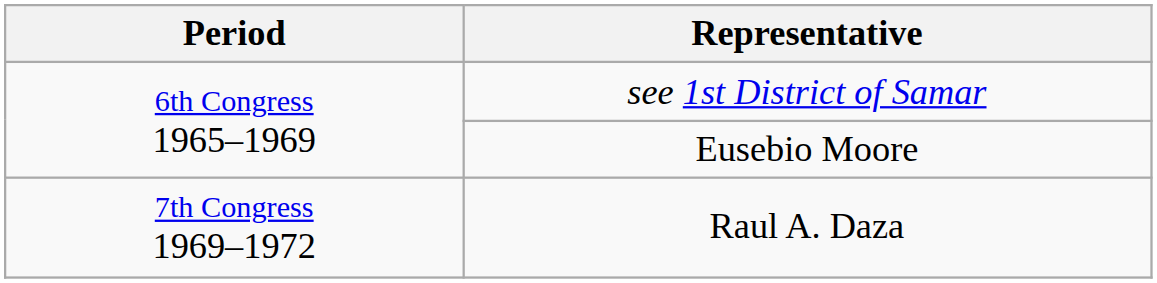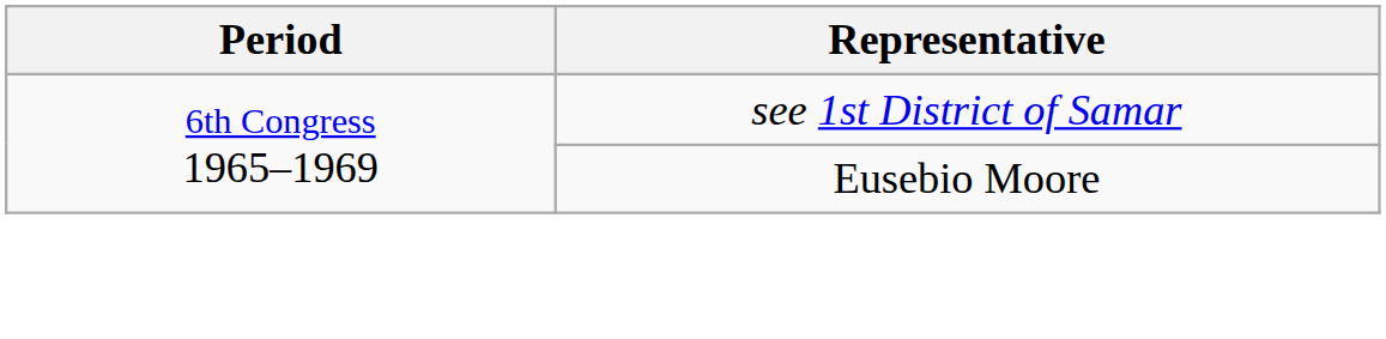 <table class="wikitable" style="text-align:center; width:40%;">
 <tr>
 <th width="40%">Period</th>
 <th>Representative</th>
 </tr>
 <tr>
 <td rowspan="2"><small><a href='#'>6th Congress</a></small><br>1965–1969</td>
 <td><em>see <a href='#'>1st District of Samar</a></em></td>
 </tr>
 <tr>
 <td>Eusebio Moore</td>
 </tr>
-<tr>
-<td><small><a href='#'>7th Congress</a></small><br>1969–1972</td>
-<td>Raul A. Daza</td>
-</tr>
 </table>
